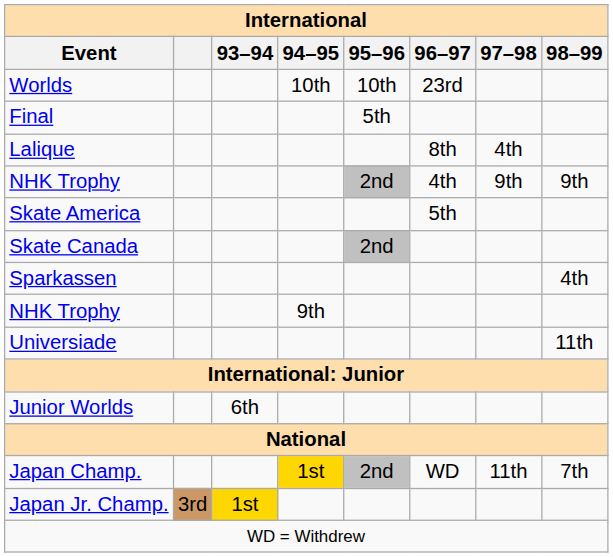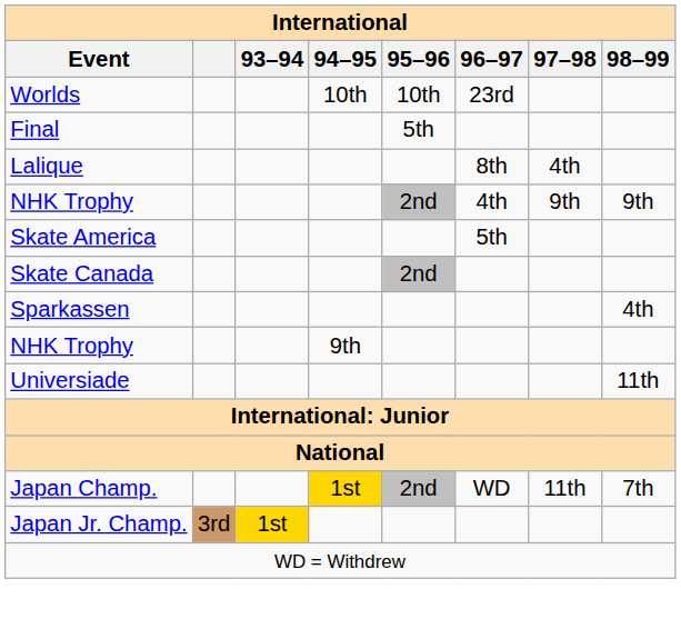 <table class="wikitable" style="text-align:center">
 <tr>
 <th style="background-color: #ffdead; " colspan=8 align=center>International</th>
 </tr>
 <tr>
 <th>Event</th>
 <th></th>
 <th>93–94</th>
 <th>94–95</th>
 <th>95–96</th>
 <th>96–97</th>
 <th>97–98</th>
 <th>98–99</th>
 </tr>
 <tr>
 <td align=left><a href='#'>Worlds</a></td>
 <td></td>
 <td></td>
 <td>10th</td>
 <td>10th</td>
 <td>23rd</td>
 <td></td>
 <td></td>
 </tr>
 <tr>
 <td align=left> <a href='#'>Final</a></td>
 <td></td>
 <td></td>
 <td></td>
 <td>5th</td>
 <td></td>
 <td></td>
 <td></td>
 </tr>
 <tr>
 <td align=left> <a href='#'>Lalique</a></td>
 <td></td>
 <td></td>
 <td></td>
 <td></td>
 <td>8th</td>
 <td>4th</td>
 <td></td>
 </tr>
 <tr>
 <td align=left> <a href='#'>NHK Trophy</a></td>
 <td></td>
 <td></td>
 <td></td>
 <td bgcolor=silver>2nd</td>
 <td>4th</td>
 <td>9th</td>
 <td>9th</td>
 </tr>
 <tr>
 <td align=left> <a href='#'>Skate America</a></td>
 <td></td>
 <td></td>
 <td></td>
 <td></td>
 <td>5th</td>
 <td></td>
 <td></td>
 </tr>
 <tr>
 <td align=left> <a href='#'>Skate Canada</a></td>
 <td></td>
 <td></td>
 <td></td>
 <td bgcolor=silver>2nd</td>
 <td></td>
 <td></td>
 <td></td>
 </tr>
 <tr>
 <td align=left> <a href='#'>Sparkassen</a></td>
 <td></td>
 <td></td>
 <td></td>
 <td></td>
 <td></td>
 <td></td>
 <td>4th</td>
 </tr>
 <tr>
 <td align=left><a href='#'>NHK Trophy</a></td>
 <td></td>
 <td></td>
 <td>9th</td>
 <td></td>
 <td></td>
 <td></td>
 <td></td>
 </tr>
 <tr>
 <td align=left><a href='#'>Universiade</a></td>
 <td></td>
 <td></td>
 <td></td>
 <td></td>
 <td></td>
 <td></td>
 <td>11th</td>
 </tr>
 <tr>
 <th style="background-color: #ffdead; " colspan=8 align=center>International: Junior</th>
 </tr>
 <tr>
-<td align=left><a href='#'>Junior Worlds</a></td>
-<td></td>
-<td>6th</td>
-<td></td>
-<td></td>
-<td></td>
-<td></td>
-<td></td>
-</tr>
-<tr>
 <th style="background-color: #ffdead; " colspan=8 align=center>National</th>
 </tr>
 <tr>
 <td align=left><a href='#'>Japan Champ.</a></td>
 <td></td>
 <td></td>
 <td bgcolor=gold>1st</td>
 <td bgcolor=silver>2nd</td>
 <td>WD</td>
 <td>11th</td>
 <td>7th</td>
 </tr>
 <tr>
 <td align=left><a href='#'>Japan Jr. Champ.</a></td>
 <td bgcolor=cc9966>3rd</td>
 <td bgcolor=gold>1st</td>
 <td></td>
 <td></td>
 <td></td>
 <td></td>
 <td></td>
 </tr>
 <tr>
 <td colspan=8 align=center><small> WD = Withdrew </small></td>
 </tr>
 </table>
